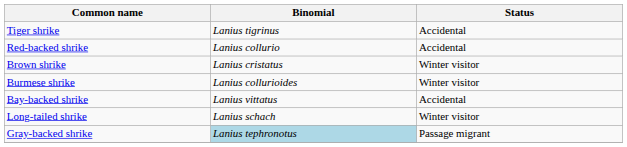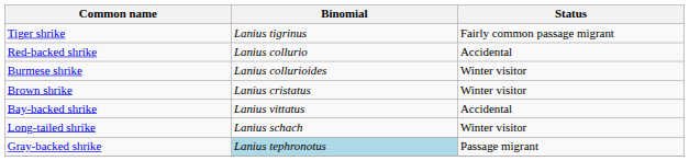 <table width=72% class="wikitable">
 <tr>
 <th width=24%>Common name</th>
 <th width=24%>Binomial</th>
 <th width=24%>Status</th>
 </tr>
 <tr>
 <td><a href='#'>Tiger shrike</a></td>
 <td><em>Lanius tigrinus</em></td>
-<td>Accidental</td>
+<td>Fairly common passage migrant</td>
 </tr>
 <tr>
 <td><a href='#'>Red-backed shrike</a></td>
 <td><em>Lanius collurio</em></td>
 <td>Accidental</td>
 </tr>
 <tr>
-<td><a href='#'>Brown shrike</a></td>
-<td><em>Lanius cristatus</em></td>
+<td><a href='#'>Burmese shrike</a></td>
+<td><em>Lanius collurioides</em></td>
 <td>Winter visitor</td>
 </tr>
 <tr>
-<td><a href='#'>Burmese shrike</a></td>
-<td><em>Lanius collurioides</em></td>
+<td><a href='#'>Brown shrike</a></td>
+<td><em>Lanius cristatus</em></td>
 <td>Winter visitor</td>
 </tr>
 <tr>
 <td><a href='#'>Bay-backed shrike</a></td>
 <td><em>Lanius vittatus</em></td>
 <td>Accidental</td>
 </tr>
 <tr>
 <td><a href='#'>Long-tailed shrike</a></td>
 <td><em>Lanius schach</em></td>
 <td>Winter visitor</td>
 </tr>
 <tr>
 <td><a href='#'>Gray-backed shrike</a></td>
 <td style="background: lightblue;"><em>Lanius tephronotus</em></td>
 <td>Passage migrant</td>
 </tr>
 <tr>
 </tr>
 </table>
